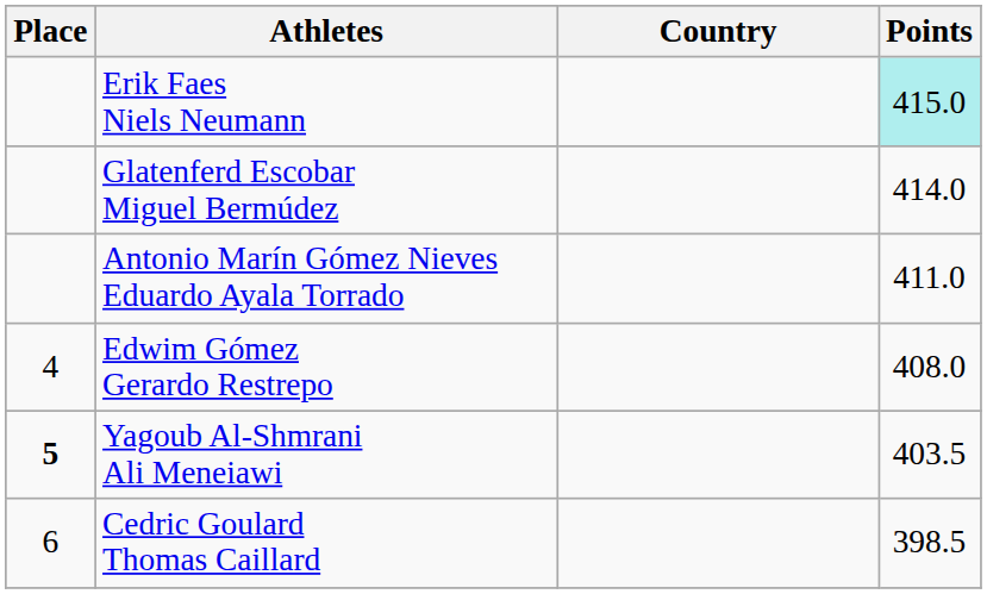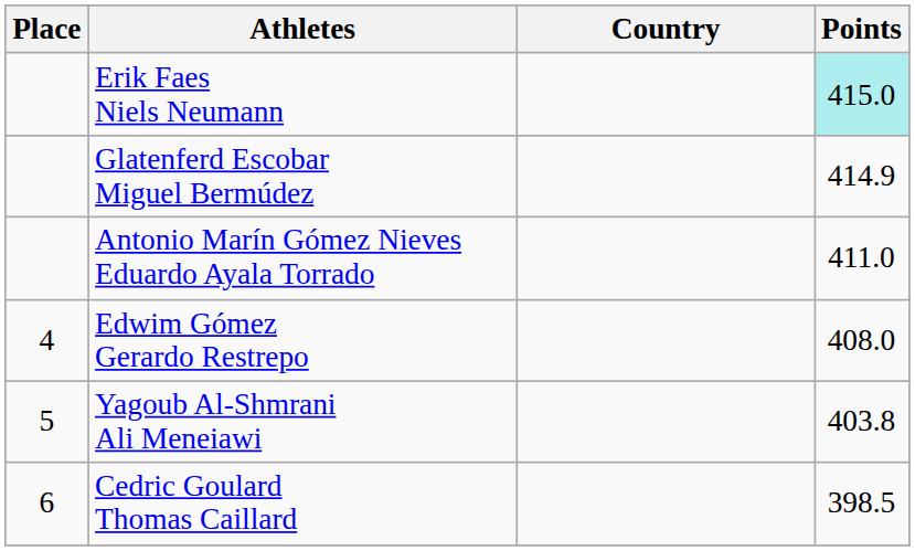 <table class="wikitable">
 <tr>
 <th>Place</th>
 <th width=220px>Athletes</th>
 <th width=150px>Country</th>
 <th>Points</th>
 </tr>
 <tr>
 <td align=center></td>
 <td><a href='#'>Erik Faes</a><br><a href='#'>Niels Neumann</a></td>
 <td></td>
 <td align=center style="background: paleturquoise;">415.0</td>
 </tr>
 <tr>
 <td align=center></td>
 <td><a href='#'>Glatenferd Escobar</a><br><a href='#'>Miguel Bermúdez</a></td>
 <td></td>
-<td align=center>414.0</td>
+<td align=center>414.9</td>
 </tr>
 <tr>
 <td align=center></td>
 <td><a href='#'>Antonio Marín Gómez Nieves</a><br><a href='#'>Eduardo Ayala Torrado</a></td>
 <td></td>
 <td align=center>411.0</td>
 </tr>
 <tr>
 <td align=center>4</td>
 <td><a href='#'>Edwim Gómez</a><br><a href='#'>Gerardo Restrepo</a></td>
 <td></td>
 <td align=center>408.0</td>
 </tr>
 <tr>
-<td align=center><strong>5</strong></td>
+<td align=center>5</td>
 <td><a href='#'>Yagoub Al-Shmrani</a><br><a href='#'>Ali Meneiawi</a></td>
 <td></td>
-<td align=center>403.5</td>
+<td align=center>403.8</td>
 </tr>
 <tr>
 <td align=center>6</td>
 <td><a href='#'>Cedric Goulard</a><br><a href='#'>Thomas Caillard</a></td>
 <td></td>
 <td align=center>398.5</td>
 </tr>
 </table>
